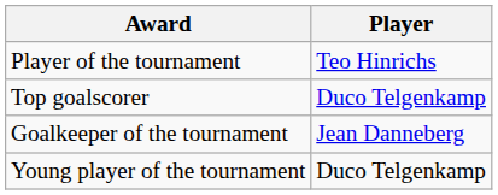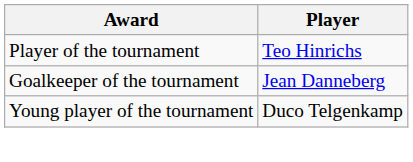 <table class="wikitable">
 <tr>
 <th>Award</th>
 <th>Player</th>
 </tr>
 <tr>
 <td>Player of the tournament</td>
 <td> <a href='#'>Teo Hinrichs</a></td>
 </tr>
 <tr>
-<td>Top goalscorer</td>
-<td> <a href='#'>Duco Telgenkamp</a></td>
-</tr>
-<tr>
 <td>Goalkeeper of the tournament</td>
 <td> <a href='#'>Jean Danneberg</a></td>
 </tr>
 <tr>
 <td>Young player of the tournament</td>
 <td> Duco Telgenkamp</td>
 </tr>
 </table>
